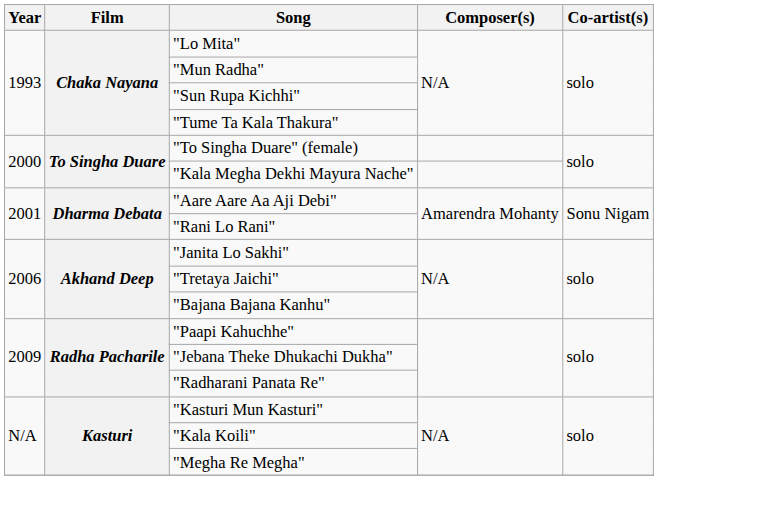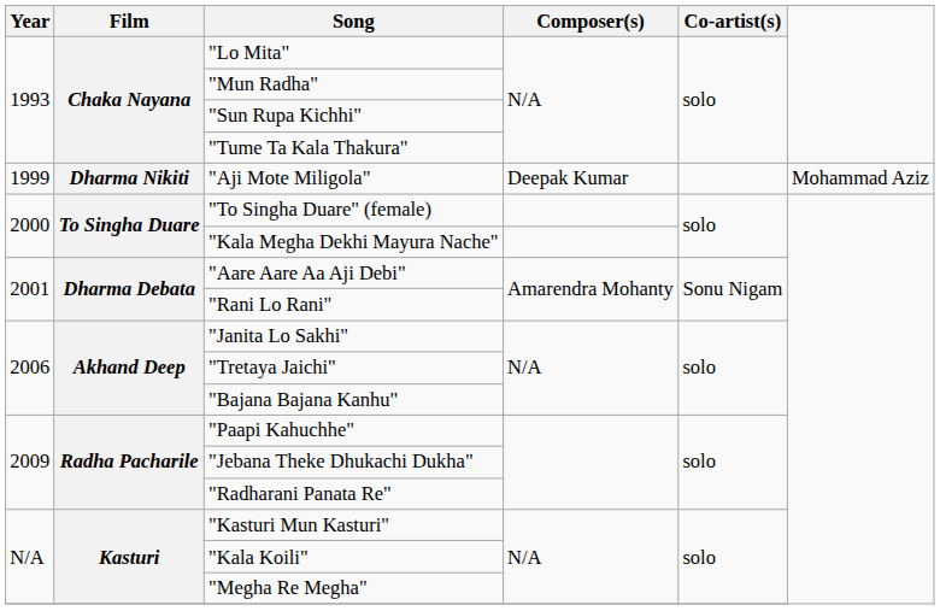 <table class="wikitable">
 <tr>
 <th>Year</th>
 <th>Film</th>
 <th>Song</th>
 <th>Composer(s)</th>
 <th>Co-artist(s)</th>
 </tr>
 <tr>
 <td rowspan=4>1993</td>
 <th rowspan=4><em>Chaka Nayana</em></th>
 <td>"Lo Mita"</td>
 <td rowspan=4>N/A</td>
 <td rowspan=4>solo</td>
 </tr>
 <tr>
 <td>"Mun Radha"</td>
 </tr>
 <tr>
 <td>"Sun Rupa Kichhi"</td>
 </tr>
 <tr>
 <td>"Tume Ta Kala Thakura"</td>
+</tr>
+<tr>
+<td rowspan="1">1999</td>
+<th rowspan="1"><em>Dharma Nikiti</em></th>
+<td>"Aji Mote Miligola"</td>
+<td rowspan=1>Deepak Kumar</td>
+<td rowspan=1></td>
+<td rowspan=1>Mohammad Aziz</td>
 </tr>
 <tr>
 <td rowspan="2">2000</td>
 <th rowspan="2"><em>To Singha Duare</em></th>
 <td>"To Singha Duare" (female)</td>
 <td></td>
 <td rowspan=2>solo</td>
 </tr>
 <tr>
 <td>"Kala Megha Dekhi Mayura Nache"</td>
 <td></td>
 </tr>
 <tr>
 <td rowspan=2>2001</td>
 <th rowspan=2><em>Dharma Debata</em></th>
 <td>"Aare Aare Aa Aji Debi"</td>
 <td rowspan=2>Amarendra Mohanty</td>
 <td rowspan=2>Sonu Nigam</td>
 </tr>
 <tr>
 <td>"Rani Lo Rani"</td>
 </tr>
 <tr>
 <td rowspan=3>2006</td>
 <th rowspan=3><em>Akhand Deep</em></th>
 <td>"Janita Lo Sakhi"</td>
 <td rowspan=3>N/A</td>
 <td rowspan=3>solo</td>
 </tr>
 <tr>
 <td>"Tretaya Jaichi"</td>
 </tr>
 <tr>
 <td>"Bajana Bajana Kanhu"</td>
 </tr>
 <tr>
 <td rowspan=3>2009</td>
 <th rowspan=3><em>Radha Pacharile</em></th>
 <td>"Paapi Kahuchhe"</td>
 <td rowspan=3></td>
 <td rowspan=3>solo</td>
 </tr>
 <tr>
 <td>"Jebana Theke Dhukachi Dukha"</td>
 </tr>
 <tr>
 <td>"Radharani Panata Re"</td>
 </tr>
 <tr>
 <td rowspan=3>N/A</td>
 <th rowspan=3><em>Kasturi</em></th>
 <td>"Kasturi Mun Kasturi"</td>
 <td rowspan=3>N/A</td>
 <td rowspan=3>solo</td>
 </tr>
 <tr>
 <td>"Kala Koili"</td>
 </tr>
 <tr>
 <td>"Megha Re Megha"</td>
 </tr>
 <tr>
 </tr>
 </table>
